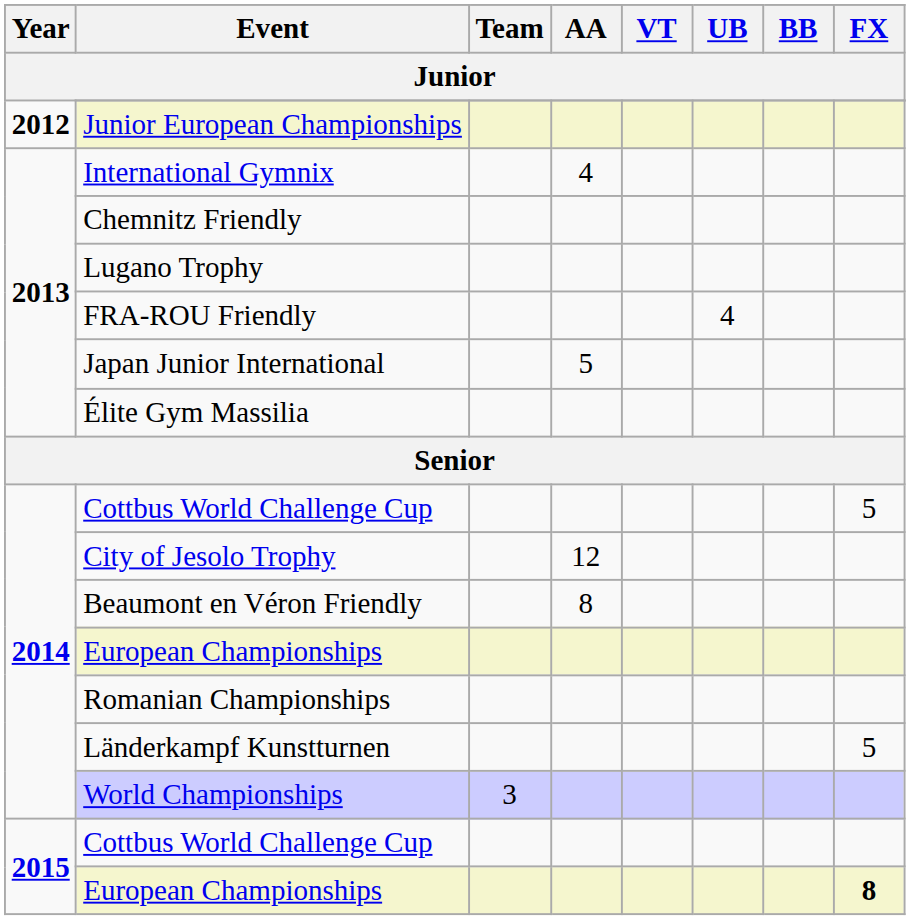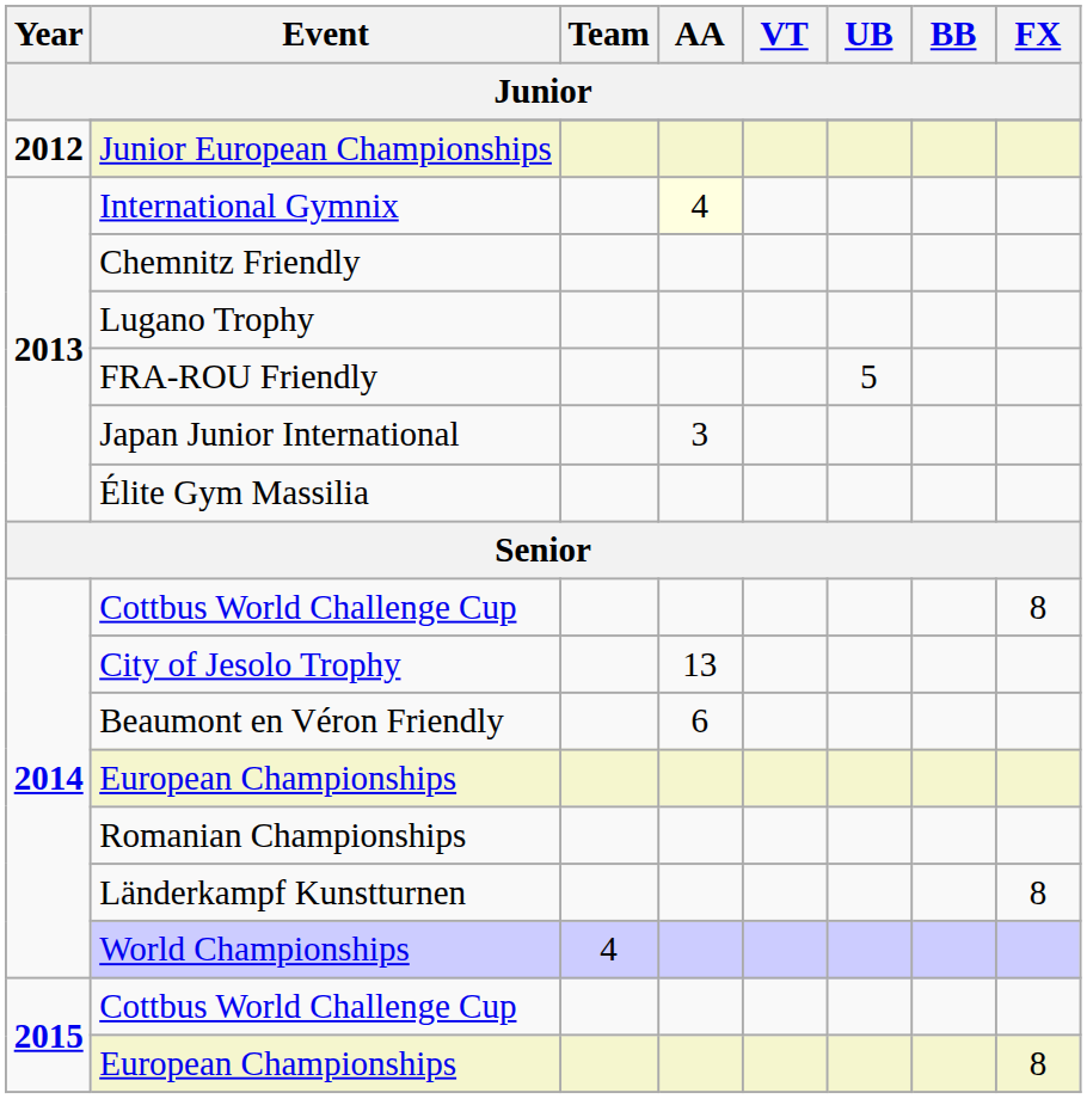 <table class="wikitable" style="text-align:center; font-size:95%;">
 <tr>
 <th align=center>Year</th>
 <th align=center>Event</th>
 <th style="width:30px;">Team</th>
 <th style="width:30px;">AA</th>
 <th style="width:30px;"><a href='#'>VT</a></th>
 <th style="width:30px;"><a href='#'>UB</a></th>
 <th style="width:30px;"><a href='#'>BB</a></th>
 <th style="width:30px;"><a href='#'>FX</a></th>
 </tr>
 <tr>
 <th colspan="8"><strong>Junior</strong></th>
 </tr>
 <tr>
 <td rowspan="2"><strong>2012</strong></td>
 </tr>
 <tr bgcolor=#F5F6CE>
 <td align=left><a href='#'>Junior European Championships</a></td>
 <td></td>
 <td></td>
 <td></td>
 <td></td>
 <td></td>
 <td></td>
 </tr>
 <tr>
 <td rowspan="6"><strong>2013</strong></td>
 <td align=left><a href='#'>International Gymnix</a></td>
 <td></td>
-<td>4</td>
+<td style="background: lightyellow;">4</td>
 <td></td>
 <td></td>
 <td></td>
 <td></td>
 </tr>
 <tr>
 <td align=left>Chemnitz Friendly</td>
 <td></td>
 <td></td>
 <td></td>
 <td></td>
 <td></td>
 <td></td>
 </tr>
 <tr>
 <td align=left>Lugano Trophy</td>
 <td></td>
 <td></td>
 <td></td>
 <td></td>
 <td></td>
 <td></td>
 </tr>
 <tr>
 <td align=left>FRA-ROU Friendly</td>
 <td></td>
 <td></td>
 <td></td>
-<td>4</td>
+<td>5</td>
 <td></td>
 <td></td>
 </tr>
 <tr>
 <td align=left>Japan Junior International</td>
 <td></td>
-<td>5</td>
+<td>3</td>
 <td></td>
 <td></td>
 <td></td>
 <td></td>
 </tr>
 <tr>
 <td align=left>Élite Gym Massilia</td>
 <td></td>
 <td></td>
 <td></td>
 <td></td>
 <td></td>
 <td></td>
 </tr>
 <tr>
 <th colspan="8"><strong>Senior</strong></th>
 </tr>
 <tr>
 <td rowspan="7"><strong><a href='#'>2014</a></strong></td>
 <td align=left><a href='#'>Cottbus World Challenge Cup</a></td>
 <td></td>
 <td></td>
 <td></td>
 <td></td>
 <td></td>
-<td>5</td>
+<td>8</td>
 </tr>
 <tr>
 <td align=left><a href='#'>City of Jesolo Trophy</a></td>
 <td></td>
-<td>12</td>
+<td>13</td>
 <td></td>
 <td></td>
 <td></td>
 <td></td>
 </tr>
 <tr>
 <td align=left>Beaumont en Véron Friendly</td>
 <td></td>
-<td>8</td>
+<td>6</td>
 <td></td>
 <td></td>
 <td></td>
 <td></td>
 </tr>
 <tr bgcolor=#F5F6CE>
 <td align=left><a href='#'>European Championships</a></td>
 <td></td>
 <td></td>
 <td></td>
 <td></td>
 <td></td>
 <td></td>
 </tr>
 <tr>
 <td align=left>Romanian Championships</td>
 <td></td>
 <td></td>
 <td></td>
 <td></td>
 <td></td>
 <td></td>
 </tr>
 <tr>
 <td align=left>Länderkampf Kunstturnen</td>
 <td></td>
 <td></td>
 <td></td>
 <td></td>
 <td></td>
-<td>5</td>
+<td>8</td>
 </tr>
 <tr bgcolor=#CCCCFF>
 <td align=left><a href='#'>World Championships</a></td>
-<td>3</td>
+<td>4</td>
 <td></td>
 <td></td>
 <td></td>
 <td></td>
 <td></td>
 </tr>
 <tr>
 <td rowspan="2"><strong><a href='#'>2015</a></strong></td>
 <td align=left><a href='#'>Cottbus World Challenge Cup</a></td>
 <td></td>
 <td></td>
 <td></td>
 <td></td>
 <td></td>
 <td></td>
 </tr>
 <tr bgcolor=#F5F6CE>
 <td align=left><a href='#'>European Championships</a></td>
 <td></td>
 <td></td>
 <td></td>
 <td></td>
 <td></td>
-<td><strong>8</strong></td>
+<td>8</td>
 </tr>
 </table>
